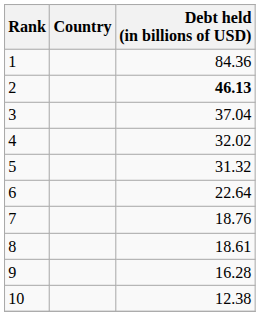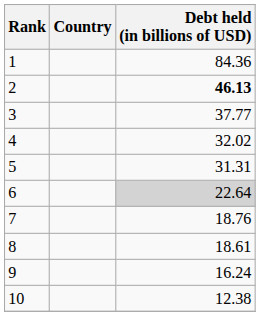 <table class="wikitable sortable" style="font-size:97%;">
 <tr>
 <th style="text-align:left" data-sort-type="number">Rank</th>
 <th style="text-align:left">Country</th>
 <th style="text-align:right" data-sort-type="number">Debt held<br>(in billions of USD)</th>
 </tr>
 <tr ->
 <td>1</td>
 <td></td>
 <td align="right">84.36</td>
 </tr>
 <tr>
 <td>2</td>
 <td></td>
 <td align="right"><strong>46.13</strong></td>
 </tr>
 <tr>
 <td>3</td>
 <td></td>
-<td align="right">37.04</td>
+<td align="right">37.77</td>
 </tr>
 <tr>
 <td>4</td>
 <td></td>
 <td align="right">32.02</td>
 </tr>
 <tr>
 <td>5</td>
 <td></td>
-<td align="right">31.32</td>
+<td align="right">31.31</td>
 </tr>
 <tr>
 <td>6</td>
 <td></td>
-<td align="right">22.64</td>
+<td align="right" style="background: lightgrey;">22.64</td>
 </tr>
 <tr>
 <td>7</td>
 <td></td>
 <td align="right">18.76</td>
 </tr>
 <tr>
 <td>8</td>
 <td></td>
 <td align="right">18.61</td>
 </tr>
 <tr>
 <td>9</td>
 <td></td>
-<td align="right">16.28</td>
+<td align="right">16.24</td>
 </tr>
 <tr>
 <td>10</td>
 <td></td>
 <td align="right">12.38</td>
 </tr>
 <tr>
 </tr>
 </table>
